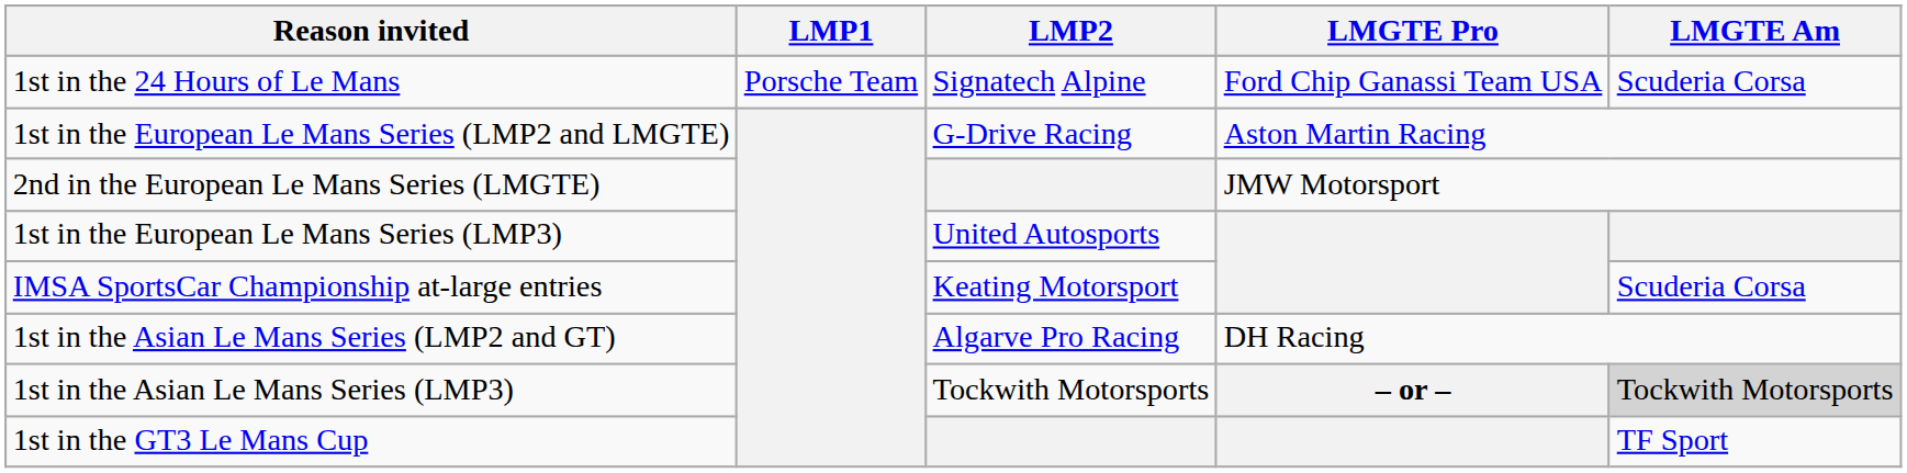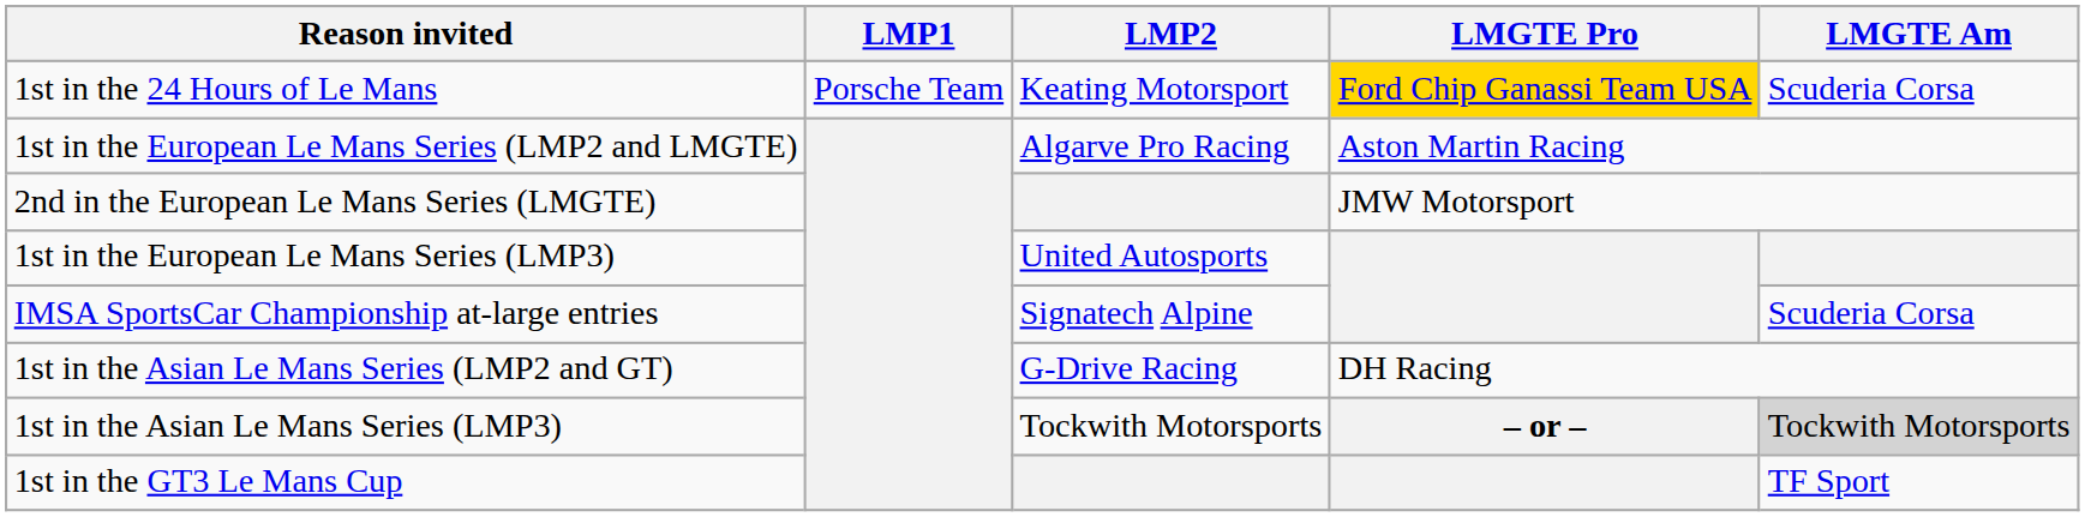 <table class="wikitable" style="font-size: 85%;">
 <tr>
 <th scope="col">Reason invited</th>
 <th scope="col"><a href='#'>LMP1</a></th>
 <th scope="col"><a href='#'>LMP2</a></th>
 <th scope="col"><a href='#'>LMGTE Pro</a></th>
 <th scope="col"><a href='#'>LMGTE Am</a></th>
 </tr>
 <tr>
 <td>1st in the <a href='#'>24 Hours of Le Mans</a></td>
 <td> <a href='#'>Porsche Team</a></td>
-<td> <a href='#'>Signatech</a> <a href='#'>Alpine</a></td>
-<td> <a href='#'>Ford Chip Ganassi Team USA</a></td>
+<td> <a href='#'>Keating Motorsport</a></td>
+<td style="background: gold;"> <a href='#'>Ford Chip Ganassi Team USA</a></td>
 <td> <a href='#'>Scuderia Corsa</a></td>
 </tr>
 <tr>
 <td>1st in the <a href='#'>European Le Mans Series</a> (LMP2 and LMGTE)</td>
 <th rowspan=7></th>
-<td> <a href='#'>G-Drive Racing</a></td>
+<td> <a href='#'>Algarve Pro Racing</a></td>
 <td colspan=2> <a href='#'>Aston Martin Racing</a></td>
 </tr>
 <tr>
 <td>2nd in the European Le Mans Series (LMGTE)</td>
 <th rowspan=1></th>
 <td colspan=2> JMW Motorsport</td>
 </tr>
 <tr>
 <td>1st in the European Le Mans Series (LMP3)</td>
 <td> <a href='#'>United Autosports</a></td>
 <th rowspan=2></th>
 <th rowspan=1></th>
 </tr>
 <tr>
 <td><a href='#'>IMSA SportsCar Championship</a> at-large entries</td>
-<td> <a href='#'>Keating Motorsport</a></td>
+<td> <a href='#'>Signatech</a> <a href='#'>Alpine</a></td>
 <td> <a href='#'>Scuderia Corsa</a></td>
 </tr>
 <tr>
 <td>1st in the <a href='#'>Asian Le Mans Series</a> (LMP2 and GT)</td>
-<td> <a href='#'>Algarve Pro Racing</a></td>
+<td> <a href='#'>G-Drive Racing</a></td>
 <td colspan=2> DH Racing</td>
 </tr>
 <tr>
 <td>1st in the Asian Le Mans Series (LMP3)</td>
 <td> Tockwith Motorsports</td>
 <th align="center">– or –</th>
 <td style="background: lightgrey;"> Tockwith Motorsports</td>
 </tr>
 <tr>
 <td>1st in the <a href='#'>GT3 Le Mans Cup</a></td>
 <th rowspan=1></th>
 <th rowspan=1></th>
 <td> <a href='#'>TF Sport</a></td>
 </tr>
 </table>
